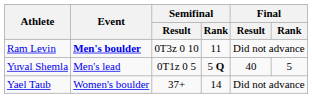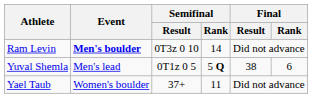 <table class=wikitable style=font-size:90%;text-align:center>
 <tr>
 <th rowspan=2>Athlete</th>
 <th rowspan=2>Event</th>
 <th colspan=2>Semifinal</th>
 <th colspan=2>Final</th>
 </tr>
 <tr style=font-size:95%>
 <th>Result</th>
 <th>Rank</th>
 <th>Result</th>
 <th>Rank</th>
 </tr>
 <tr>
 <td align=left><a href='#'>Ram Levin</a></td>
 <td align=left><strong><a href='#'>Men's boulder</a></strong></td>
 <td>0T3z 0 10</td>
-<td>11</td>
+<td>14</td>
 <td colspan=2>Did not advance</td>
 </tr>
 <tr>
 <td align=left><a href='#'>Yuval Shemla</a></td>
 <td align=left><a href='#'>Men's lead</a></td>
 <td>0T1z 0 5</td>
 <td>5 <strong>Q</strong></td>
-<td>40</td>
-<td>5</td>
+<td>38</td>
+<td>6</td>
 </tr>
 <tr>
 <td align=left><a href='#'>Yael Taub</a></td>
 <td align=left><a href='#'>Women's boulder</a></td>
 <td>37+</td>
-<td>14</td>
+<td>11</td>
 <td colspan=2>Did not advance</td>
 </tr>
 </table>
